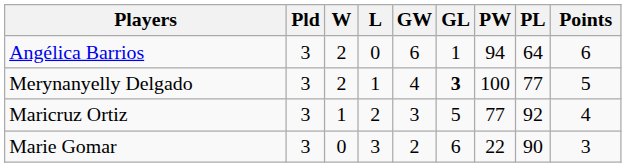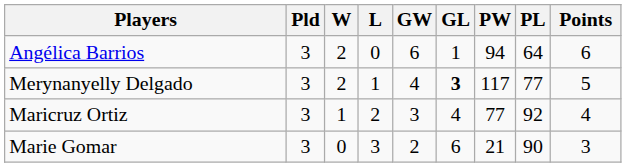 <table class=wikitable style="text-align:center">
 <tr>
 <th width=220>Players</th>
 <th width=20>Pld</th>
 <th width=20>W</th>
 <th width=20>L</th>
 <th width=20>GW</th>
 <th width=20>GL</th>
 <th width=20>PW</th>
 <th width=20>PL</th>
 <th width=50>Points</th>
 </tr>
 <tr>
 <td align=left> <a href='#'>Angélica Barrios</a></td>
 <td>3</td>
 <td>2</td>
 <td>0</td>
 <td>6</td>
 <td>1</td>
 <td>94</td>
 <td>64</td>
 <td>6</td>
 </tr>
 <tr>
 <td align=left> Merynanyelly Delgado</td>
 <td>3</td>
 <td>2</td>
 <td>1</td>
 <td>4</td>
 <td><strong>3</strong></td>
-<td>100</td>
+<td>117</td>
 <td>77</td>
 <td>5</td>
 </tr>
 <tr>
 <td align=left> Maricruz Ortiz</td>
 <td>3</td>
 <td>1</td>
 <td>2</td>
 <td>3</td>
-<td>5</td>
+<td>4</td>
 <td>77</td>
 <td>92</td>
 <td>4</td>
 </tr>
 <tr>
 <td align=left> Marie Gomar</td>
 <td>3</td>
 <td>0</td>
 <td>3</td>
 <td>2</td>
 <td>6</td>
-<td>22</td>
+<td>21</td>
 <td>90</td>
 <td>3</td>
 </tr>
 </table>
